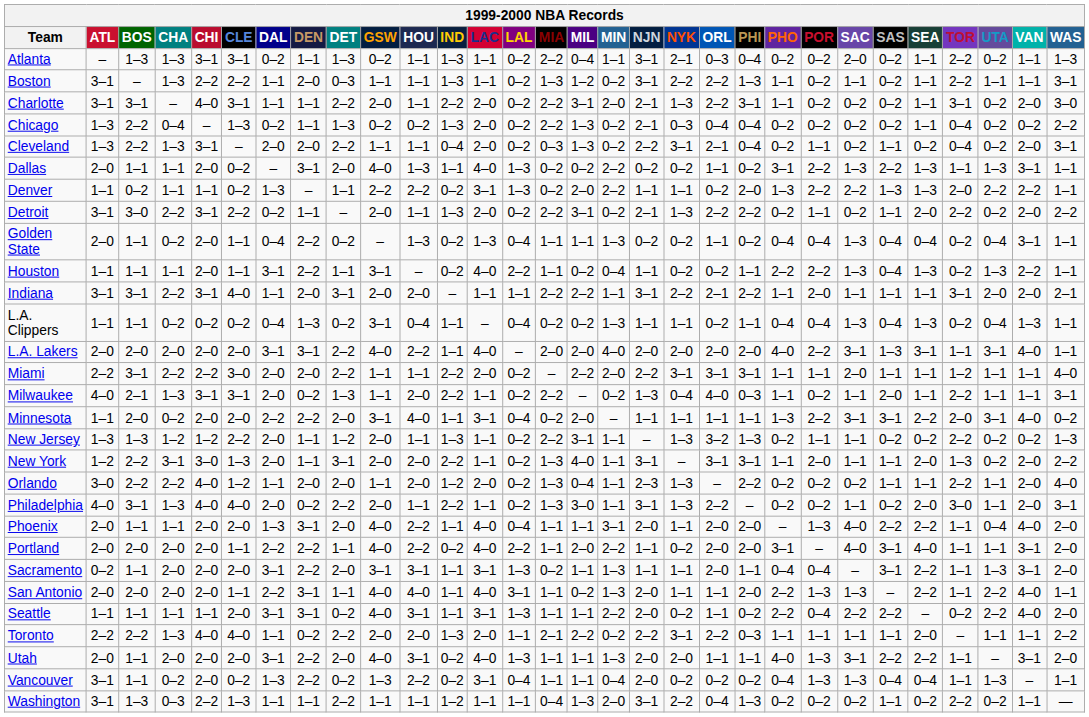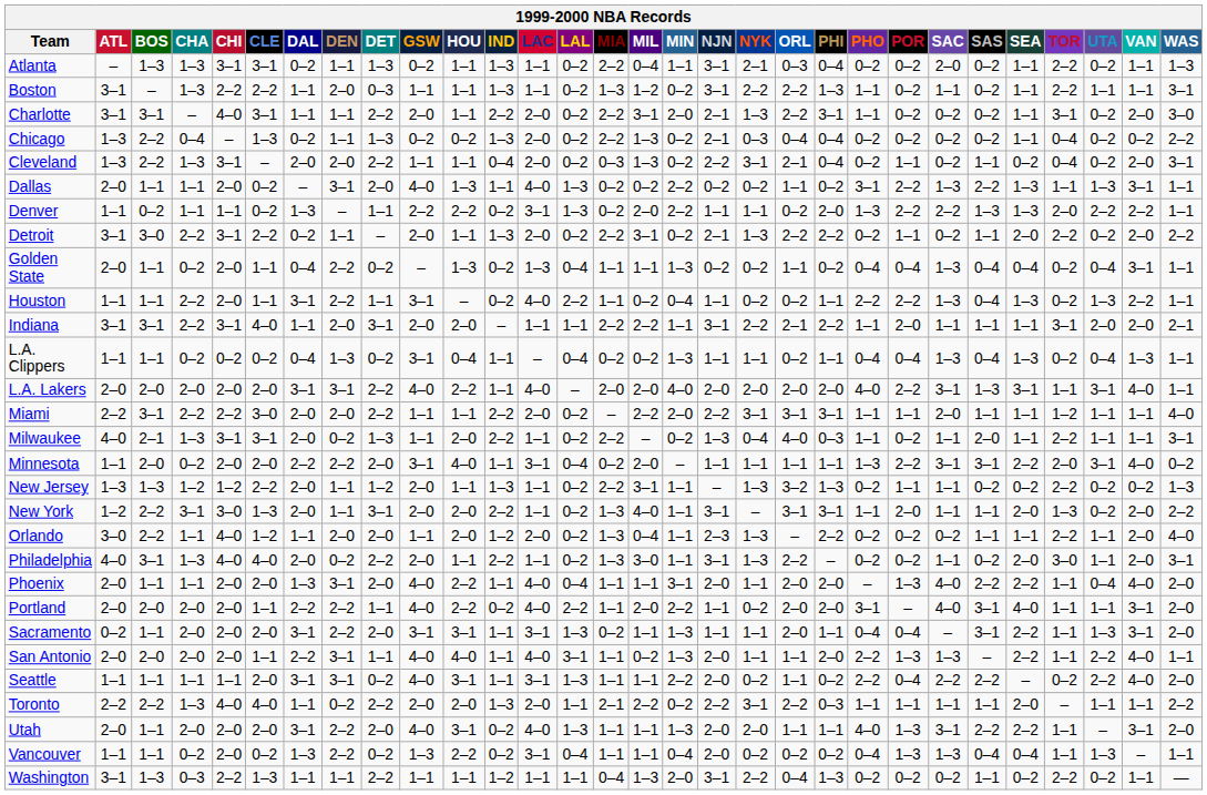 <table class="wikitable" style="font-size:90%; text-align:center;">
 <tr>
 <th colspan=30>1999-2000 NBA Records</th>
 </tr>
 <tr>
 <th width=100>Team</th>
 <th style="background:#CA102F;color:#FFFFFF;width=35">ATL</th>
 <th style="background:#006400;color:#FFFFFF;width=35">BOS</th>
 <th style="background:#008080;color:#FFFFFF;width=35">CHA</th>
 <th style="background:#BA0C2F;color:#FFFFFF;width=35">CHI</th>
 <th style="background:#000000;color:#5787DC;width=35">CLE</th>
 <th style="background:#00008B;color:#FFFFFF;width=35">DAL</th>
 <th style="background:#141A44;color:#C69966;width=35">DEN</th>
 <th style="background:#008080;color:#FFFFFF;width=35">DET</th>
 <th style="background:#031E41;color:#FEA302;width=35">GSW</th>
 <th style="background:#1D2951;color:#FFFFFF;width=35">HOU</th>
 <th style="background:#081F3F;color:#FDCC04;width=35">IND</th>
 <th style="background:#D40032;color:#1A2E8B;width=35">LAC</th>
 <th style="background:#800080;color:#FFD700;width=35">LAL</th>
 <th style="background:#000000;color:#8B0000;width=35">MIA</th>
 <th style="background:#4B0082;color:#FFFFFF;width=35">MIL</th>
 <th style="background:#236192;color:#FFFFFF;width=35">MIN</th>
 <th style="background:#031E41;color:#CED5DD;width=35">NJN</th>
 <th style="background:#003593;color:#FF4F03;width=35">NYK</th>
 <th style="background:#0056B5;color:#FFFFFF;width=35">ORL</th>
 <th style="background:#000000;color:#BB9754;width=35">PHI</th>
 <th style="background:#5F24A0;color:#FF6303;width=35">PHO</th>
 <th style="background:#000000;color:#C90F2E;width=35">POR</th>
 <th style="background:#6846A8;color:#FFFFFF;width=35">SAC</th>
 <th style="background:#000000;color:#C0C0C0;width=35">SAS</th>
 <th style="background:#173F36;color:#FFFFFF;width=35">SEA</th>
 <th style="background:#7436BF;color:#BE0F34;width=35">TOR</th>
 <th style="background:#644A9C;color:#149BC7;width=35">UTA</th>
 <th style="background:#00B2AA;color:#FFFFFF;width=35">VAN</th>
 <th style="background:#236192;color:#FFFFFF;width=35">WAS</th>
 </tr>
 <tr>
 <td style="text-align:left;"><a href='#'>Atlanta</a></td>
 <td>–</td>
 <td>1–3</td>
 <td>1–3</td>
 <td>3–1</td>
 <td>3–1</td>
 <td>0–2</td>
 <td>1–1</td>
 <td>1–3</td>
 <td>0–2</td>
 <td>1–1</td>
 <td>1–3</td>
 <td>1–1</td>
 <td>0–2</td>
 <td>2–2</td>
 <td>0–4</td>
 <td>1–1</td>
 <td>3–1</td>
 <td>2–1</td>
 <td>0–3</td>
 <td>0–4</td>
 <td>0–2</td>
 <td>0–2</td>
 <td>2–0</td>
 <td>0–2</td>
 <td>1–1</td>
 <td>2–2</td>
 <td>0–2</td>
 <td>1–1</td>
 <td>1–3</td>
 </tr>
 <tr>
 <td style="text-align:left;"><a href='#'>Boston</a></td>
 <td>3–1</td>
 <td>–</td>
 <td>1–3</td>
 <td>2–2</td>
 <td>2–2</td>
 <td>1–1</td>
 <td>2–0</td>
 <td>0–3</td>
 <td>1–1</td>
 <td>1–1</td>
 <td>1–3</td>
 <td>1–1</td>
 <td>0–2</td>
 <td>1–3</td>
 <td>1–2</td>
 <td>0–2</td>
 <td>3–1</td>
 <td>2–2</td>
 <td>2–2</td>
 <td>1–3</td>
 <td>1–1</td>
 <td>0–2</td>
 <td>1–1</td>
 <td>0–2</td>
 <td>1–1</td>
 <td>2–2</td>
 <td>1–1</td>
 <td>1–1</td>
 <td>3–1</td>
 </tr>
 <tr>
 <td style="text-align:left;"><a href='#'>Charlotte</a></td>
 <td>3–1</td>
 <td>3–1</td>
 <td>–</td>
 <td>4–0</td>
 <td>3–1</td>
 <td>1–1</td>
 <td>1–1</td>
 <td>2–2</td>
 <td>2–0</td>
 <td>1–1</td>
 <td>2–2</td>
 <td>2–0</td>
 <td>0–2</td>
 <td>2–2</td>
 <td>3–1</td>
 <td>2–0</td>
 <td>2–1</td>
 <td>1–3</td>
 <td>2–2</td>
 <td>3–1</td>
 <td>1–1</td>
 <td>0–2</td>
 <td>0–2</td>
 <td>0–2</td>
 <td>1–1</td>
 <td>3–1</td>
 <td>0–2</td>
 <td>2–0</td>
 <td>3–0</td>
 </tr>
 <tr>
 <td style="text-align:left;"><a href='#'>Chicago</a></td>
 <td>1–3</td>
 <td>2–2</td>
 <td>0–4</td>
 <td>–</td>
 <td>1–3</td>
 <td>0–2</td>
 <td>1–1</td>
 <td>1–3</td>
 <td>0–2</td>
 <td>0–2</td>
 <td>1–3</td>
 <td>2–0</td>
 <td>0–2</td>
 <td>2–2</td>
 <td>1–3</td>
 <td>0–2</td>
 <td>2–1</td>
 <td>0–3</td>
 <td>0–4</td>
 <td>0–4</td>
 <td>0–2</td>
 <td>0–2</td>
 <td>0–2</td>
 <td>0–2</td>
 <td>1–1</td>
 <td>0–4</td>
 <td>0–2</td>
 <td>0–2</td>
 <td>2–2</td>
 </tr>
 <tr>
 <td style="text-align:left;"><a href='#'>Cleveland</a></td>
 <td>1–3</td>
 <td>2–2</td>
 <td>1–3</td>
 <td>3–1</td>
 <td>–</td>
 <td>2–0</td>
 <td>2–0</td>
 <td>2–2</td>
 <td>1–1</td>
 <td>1–1</td>
 <td>0–4</td>
 <td>2–0</td>
 <td>0–2</td>
 <td>0–3</td>
 <td>1–3</td>
 <td>0–2</td>
 <td>2–2</td>
 <td>3–1</td>
 <td>2–1</td>
 <td>0–4</td>
 <td>0–2</td>
 <td>1–1</td>
 <td>0–2</td>
 <td>1–1</td>
 <td>0–2</td>
 <td>0–4</td>
 <td>0–2</td>
 <td>2–0</td>
 <td>3–1</td>
 </tr>
 <tr>
 <td style="text-align:left;"><a href='#'>Dallas</a></td>
 <td>2–0</td>
 <td>1–1</td>
 <td>1–1</td>
 <td>2–0</td>
 <td>0–2</td>
 <td>–</td>
 <td>3–1</td>
 <td>2–0</td>
 <td>4–0</td>
 <td>1–3</td>
 <td>1–1</td>
 <td>4–0</td>
 <td>1–3</td>
 <td>0–2</td>
 <td>0–2</td>
 <td>2–2</td>
 <td>0–2</td>
 <td>0–2</td>
 <td>1–1</td>
 <td>0–2</td>
 <td>3–1</td>
 <td>2–2</td>
 <td>1–3</td>
 <td>2–2</td>
 <td>1–3</td>
 <td>1–1</td>
 <td>1–3</td>
 <td>3–1</td>
 <td>1–1</td>
 </tr>
 <tr>
 <td style="text-align:left;"><a href='#'>Denver</a></td>
 <td>1–1</td>
 <td>0–2</td>
 <td>1–1</td>
 <td>1–1</td>
 <td>0–2</td>
 <td>1–3</td>
 <td>–</td>
 <td>1–1</td>
 <td>2–2</td>
 <td>2–2</td>
 <td>0–2</td>
 <td>3–1</td>
 <td>1–3</td>
 <td>0–2</td>
 <td>2–0</td>
 <td>2–2</td>
 <td>1–1</td>
 <td>1–1</td>
 <td>0–2</td>
 <td>2–0</td>
 <td>1–3</td>
 <td>2–2</td>
 <td>2–2</td>
 <td>1–3</td>
 <td>1–3</td>
 <td>2–0</td>
 <td>2–2</td>
 <td>2–2</td>
 <td>1–1</td>
 </tr>
 <tr>
 <td style="text-align:left;"><a href='#'>Detroit</a></td>
 <td>3–1</td>
 <td>3–0</td>
 <td>2–2</td>
 <td>3–1</td>
 <td>2–2</td>
 <td>0–2</td>
 <td>1–1</td>
 <td>–</td>
 <td>2–0</td>
 <td>1–1</td>
 <td>1–3</td>
 <td>2–0</td>
 <td>0–2</td>
 <td>2–2</td>
 <td>3–1</td>
 <td>0–2</td>
 <td>2–1</td>
 <td>1–3</td>
 <td>2–2</td>
 <td>2–2</td>
 <td>0–2</td>
 <td>1–1</td>
 <td>0–2</td>
 <td>1–1</td>
 <td>2–0</td>
 <td>2–2</td>
 <td>0–2</td>
 <td>2–0</td>
 <td>2–2</td>
 </tr>
 <tr>
 <td style="text-align:left;"><a href='#'>Golden State</a></td>
 <td>2–0</td>
 <td>1–1</td>
 <td>0–2</td>
 <td>2–0</td>
 <td>1–1</td>
 <td>0–4</td>
 <td>2–2</td>
 <td>0–2</td>
 <td>–</td>
 <td>1–3</td>
 <td>0–2</td>
 <td>1–3</td>
 <td>0–4</td>
 <td>1–1</td>
 <td>1–1</td>
 <td>1–3</td>
 <td>0–2</td>
 <td>0–2</td>
 <td>1–1</td>
 <td>0–2</td>
 <td>0–4</td>
 <td>0–4</td>
 <td>1–3</td>
 <td>0–4</td>
 <td>0–4</td>
 <td>0–2</td>
 <td>0–4</td>
 <td>3–1</td>
 <td>1–1</td>
 </tr>
 <tr>
 <td style="text-align:left;"><a href='#'>Houston</a></td>
 <td>1–1</td>
 <td>1–1</td>
-<td>1–1</td>
+<td>2–2</td>
 <td>2–0</td>
 <td>1–1</td>
 <td>3–1</td>
 <td>2–2</td>
 <td>1–1</td>
 <td>3–1</td>
 <td>–</td>
 <td>0–2</td>
 <td>4–0</td>
 <td>2–2</td>
 <td>1–1</td>
 <td>0–2</td>
 <td>0–4</td>
 <td>1–1</td>
 <td>0–2</td>
 <td>0–2</td>
 <td>1–1</td>
 <td>2–2</td>
 <td>2–2</td>
 <td>1–3</td>
 <td>0–4</td>
 <td>1–3</td>
 <td>0–2</td>
 <td>1–3</td>
 <td>2–2</td>
 <td>1–1</td>
 </tr>
 <tr>
 <td style="text-align:left;"><a href='#'>Indiana</a></td>
 <td>3–1</td>
 <td>3–1</td>
 <td>2–2</td>
 <td>3–1</td>
 <td>4–0</td>
 <td>1–1</td>
 <td>2–0</td>
 <td>3–1</td>
 <td>2–0</td>
 <td>2–0</td>
 <td>–</td>
 <td>1–1</td>
 <td>1–1</td>
 <td>2–2</td>
 <td>2–2</td>
 <td>1–1</td>
 <td>3–1</td>
 <td>2–2</td>
 <td>2–1</td>
 <td>2–2</td>
 <td>1–1</td>
 <td>2–0</td>
 <td>1–1</td>
 <td>1–1</td>
 <td>1–1</td>
 <td>3–1</td>
 <td>2–0</td>
 <td>2–0</td>
 <td>2–1</td>
 </tr>
 <tr>
 <td style="text-align:left;">L.A. Clippers</td>
 <td>1–1</td>
 <td>1–1</td>
 <td>0–2</td>
 <td>0–2</td>
 <td>0–2</td>
 <td>0–4</td>
 <td>1–3</td>
 <td>0–2</td>
 <td>3–1</td>
 <td>0–4</td>
 <td>1–1</td>
 <td>–</td>
 <td>0–4</td>
 <td>0–2</td>
 <td>0–2</td>
 <td>1–3</td>
 <td>1–1</td>
 <td>1–1</td>
 <td>0–2</td>
 <td>1–1</td>
 <td>0–4</td>
 <td>0–4</td>
 <td>1–3</td>
 <td>0–4</td>
 <td>1–3</td>
 <td>0–2</td>
 <td>0–4</td>
 <td>1–3</td>
 <td>1–1</td>
 </tr>
 <tr>
 <td style="text-align:left;"><a href='#'>L.A. Lakers</a></td>
 <td>2–0</td>
 <td>2–0</td>
 <td>2–0</td>
 <td>2–0</td>
 <td>2–0</td>
 <td>3–1</td>
 <td>3–1</td>
 <td>2–2</td>
 <td>4–0</td>
 <td>2–2</td>
 <td>1–1</td>
 <td>4–0</td>
 <td>–</td>
 <td>2–0</td>
 <td>2–0</td>
 <td>4–0</td>
 <td>2–0</td>
 <td>2–0</td>
 <td>2–0</td>
 <td>2–0</td>
 <td>4–0</td>
 <td>2–2</td>
 <td>3–1</td>
 <td>1–3</td>
 <td>3–1</td>
 <td>1–1</td>
 <td>3–1</td>
 <td>4–0</td>
 <td>1–1</td>
 </tr>
 <tr>
 <td style="text-align:left;"><a href='#'>Miami</a></td>
 <td>2–2</td>
 <td>3–1</td>
 <td>2–2</td>
 <td>2–2</td>
 <td>3–0</td>
 <td>2–0</td>
 <td>2–0</td>
 <td>2–2</td>
 <td>1–1</td>
 <td>1–1</td>
 <td>2–2</td>
 <td>2–0</td>
 <td>0–2</td>
 <td>–</td>
 <td>2–2</td>
 <td>2–0</td>
 <td>2–2</td>
 <td>3–1</td>
 <td>3–1</td>
 <td>3–1</td>
 <td>1–1</td>
 <td>1–1</td>
 <td>2–0</td>
 <td>1–1</td>
 <td>1–1</td>
 <td>1–2</td>
 <td>1–1</td>
 <td>1–1</td>
 <td>4–0</td>
 </tr>
 <tr>
 <td style="text-align:left;"><a href='#'>Milwaukee</a></td>
 <td>4–0</td>
 <td>2–1</td>
 <td>1–3</td>
 <td>3–1</td>
 <td>3–1</td>
 <td>2–0</td>
 <td>0–2</td>
 <td>1–3</td>
 <td>1–1</td>
 <td>2–0</td>
 <td>2–2</td>
 <td>1–1</td>
 <td>0–2</td>
 <td>2–2</td>
 <td>–</td>
 <td>0–2</td>
 <td>1–3</td>
 <td>0–4</td>
 <td>4–0</td>
 <td>0–3</td>
 <td>1–1</td>
 <td>0–2</td>
 <td>1–1</td>
 <td>2–0</td>
 <td>1–1</td>
 <td>2–2</td>
 <td>1–1</td>
 <td>1–1</td>
 <td>3–1</td>
 </tr>
 <tr>
 <td style="text-align:left;"><a href='#'>Minnesota</a></td>
 <td>1–1</td>
 <td>2–0</td>
 <td>0–2</td>
 <td>2–0</td>
 <td>2–0</td>
 <td>2–2</td>
 <td>2–2</td>
 <td>2–0</td>
 <td>3–1</td>
 <td>4–0</td>
 <td>1–1</td>
 <td>3–1</td>
 <td>0–4</td>
 <td>0–2</td>
 <td>2–0</td>
 <td>–</td>
 <td>1–1</td>
 <td>1–1</td>
 <td>1–1</td>
 <td>1–1</td>
 <td>1–3</td>
 <td>2–2</td>
 <td>3–1</td>
 <td>3–1</td>
 <td>2–2</td>
 <td>2–0</td>
 <td>3–1</td>
 <td>4–0</td>
 <td>0–2</td>
 </tr>
 <tr>
 <td style="text-align:left;"><a href='#'>New Jersey</a></td>
 <td>1–3</td>
 <td>1–3</td>
 <td>1–2</td>
 <td>1–2</td>
 <td>2–2</td>
 <td>2–0</td>
 <td>1–1</td>
 <td>1–2</td>
 <td>2–0</td>
 <td>1–1</td>
 <td>1–3</td>
 <td>1–1</td>
 <td>0–2</td>
 <td>2–2</td>
 <td>3–1</td>
 <td>1–1</td>
 <td>–</td>
 <td>1–3</td>
 <td>3–2</td>
 <td>1–3</td>
 <td>0–2</td>
 <td>1–1</td>
 <td>1–1</td>
 <td>0–2</td>
 <td>0–2</td>
 <td>2–2</td>
 <td>0–2</td>
 <td>0–2</td>
 <td>1–3</td>
 </tr>
 <tr>
 <td style="text-align:left;"><a href='#'>New York</a></td>
 <td>1–2</td>
 <td>2–2</td>
 <td>3–1</td>
 <td>3–0</td>
 <td>1–3</td>
 <td>2–0</td>
 <td>1–1</td>
 <td>3–1</td>
 <td>2–0</td>
 <td>2–0</td>
 <td>2–2</td>
 <td>1–1</td>
 <td>0–2</td>
 <td>1–3</td>
 <td>4–0</td>
 <td>1–1</td>
 <td>3–1</td>
 <td>–</td>
 <td>3–1</td>
 <td>3–1</td>
 <td>1–1</td>
 <td>2–0</td>
 <td>1–1</td>
 <td>1–1</td>
 <td>2–0</td>
 <td>1–3</td>
 <td>0–2</td>
 <td>2–0</td>
 <td>2–2</td>
 </tr>
 <tr>
 <td style="text-align:left;"><a href='#'>Orlando</a></td>
 <td>3–0</td>
 <td>2–2</td>
-<td>2–2</td>
+<td>1–1</td>
 <td>4–0</td>
 <td>1–2</td>
 <td>1–1</td>
 <td>2–0</td>
 <td>2–0</td>
 <td>1–1</td>
 <td>2–0</td>
 <td>1–2</td>
 <td>2–0</td>
 <td>0–2</td>
 <td>1–3</td>
 <td>0–4</td>
 <td>1–1</td>
 <td>2–3</td>
 <td>1–3</td>
 <td>–</td>
 <td>2–2</td>
 <td>0–2</td>
 <td>0–2</td>
 <td>0–2</td>
 <td>1–1</td>
 <td>1–1</td>
 <td>2–2</td>
 <td>1–1</td>
 <td>2–0</td>
 <td>4–0</td>
 </tr>
 <tr>
 <td style="text-align:left;"><a href='#'>Philadelphia</a></td>
 <td>4–0</td>
 <td>3–1</td>
 <td>1–3</td>
 <td>4–0</td>
 <td>4–0</td>
 <td>2–0</td>
 <td>0–2</td>
 <td>2–2</td>
 <td>2–0</td>
 <td>1–1</td>
 <td>2–2</td>
 <td>1–1</td>
 <td>0–2</td>
 <td>1–3</td>
 <td>3–0</td>
 <td>1–1</td>
 <td>3–1</td>
 <td>1–3</td>
 <td>2–2</td>
 <td>–</td>
 <td>0–2</td>
 <td>0–2</td>
 <td>1–1</td>
 <td>0–2</td>
 <td>2–0</td>
 <td>3–0</td>
 <td>1–1</td>
 <td>2–0</td>
 <td>3–1</td>
 </tr>
 <tr>
 <td style="text-align:left;"><a href='#'>Phoenix</a></td>
 <td>2–0</td>
 <td>1–1</td>
 <td>1–1</td>
 <td>2–0</td>
 <td>2–0</td>
 <td>1–3</td>
 <td>3–1</td>
 <td>2–0</td>
 <td>4–0</td>
 <td>2–2</td>
 <td>1–1</td>
 <td>4–0</td>
 <td>0–4</td>
 <td>1–1</td>
 <td>1–1</td>
 <td>3–1</td>
 <td>2–0</td>
 <td>1–1</td>
 <td>2–0</td>
 <td>2–0</td>
 <td>–</td>
 <td>1–3</td>
 <td>4–0</td>
 <td>2–2</td>
 <td>2–2</td>
 <td>1–1</td>
 <td>0–4</td>
 <td>4–0</td>
 <td>2–0</td>
 </tr>
 <tr>
 <td style="text-align:left;"><a href='#'>Portland</a></td>
 <td>2–0</td>
 <td>2–0</td>
 <td>2–0</td>
 <td>2–0</td>
 <td>1–1</td>
 <td>2–2</td>
 <td>2–2</td>
 <td>1–1</td>
 <td>4–0</td>
 <td>2–2</td>
 <td>0–2</td>
 <td>4–0</td>
 <td>2–2</td>
 <td>1–1</td>
 <td>2–0</td>
 <td>2–2</td>
 <td>1–1</td>
 <td>0–2</td>
 <td>2–0</td>
 <td>2–0</td>
 <td>3–1</td>
 <td>–</td>
 <td>4–0</td>
 <td>3–1</td>
 <td>4–0</td>
 <td>1–1</td>
 <td>1–1</td>
 <td>3–1</td>
 <td>2–0</td>
 </tr>
 <tr>
 <td style="text-align:left;"><a href='#'>Sacramento</a></td>
 <td>0–2</td>
 <td>1–1</td>
 <td>2–0</td>
 <td>2–0</td>
 <td>2–0</td>
 <td>3–1</td>
 <td>2–2</td>
 <td>2–0</td>
 <td>3–1</td>
 <td>3–1</td>
 <td>1–1</td>
 <td>3–1</td>
 <td>1–3</td>
 <td>0–2</td>
 <td>1–1</td>
 <td>1–3</td>
 <td>1–1</td>
 <td>1–1</td>
 <td>2–0</td>
 <td>1–1</td>
 <td>0–4</td>
 <td>0–4</td>
 <td>–</td>
 <td>3–1</td>
 <td>2–2</td>
 <td>1–1</td>
 <td>1–3</td>
 <td>3–1</td>
 <td>2–0</td>
 </tr>
 <tr>
 <td style="text-align:left;"><a href='#'>San Antonio</a></td>
 <td>2–0</td>
 <td>2–0</td>
 <td>2–0</td>
 <td>2–0</td>
 <td>1–1</td>
 <td>2–2</td>
 <td>3–1</td>
 <td>1–1</td>
 <td>4–0</td>
 <td>4–0</td>
 <td>1–1</td>
 <td>4–0</td>
 <td>3–1</td>
 <td>1–1</td>
 <td>0–2</td>
 <td>1–3</td>
 <td>2–0</td>
 <td>1–1</td>
 <td>1–1</td>
 <td>2–0</td>
 <td>2–2</td>
 <td>1–3</td>
 <td>1–3</td>
 <td>–</td>
 <td>2–2</td>
 <td>1–1</td>
 <td>2–2</td>
 <td>4–0</td>
 <td>1–1</td>
 </tr>
 <tr>
 <td style="text-align:left;"><a href='#'>Seattle</a></td>
 <td>1–1</td>
 <td>1–1</td>
 <td>1–1</td>
 <td>1–1</td>
 <td>2–0</td>
 <td>3–1</td>
 <td>3–1</td>
 <td>0–2</td>
 <td>4–0</td>
 <td>3–1</td>
 <td>1–1</td>
 <td>3–1</td>
 <td>1–3</td>
 <td>1–1</td>
 <td>1–1</td>
 <td>2–2</td>
 <td>2–0</td>
 <td>0–2</td>
 <td>1–1</td>
 <td>0–2</td>
 <td>2–2</td>
 <td>0–4</td>
 <td>2–2</td>
 <td>2–2</td>
 <td>–</td>
 <td>0–2</td>
 <td>2–2</td>
 <td>4–0</td>
 <td>2–0</td>
 </tr>
 <tr>
 <td style="text-align:left;"><a href='#'>Toronto</a></td>
 <td>2–2</td>
 <td>2–2</td>
 <td>1–3</td>
 <td>4–0</td>
 <td>4–0</td>
 <td>1–1</td>
 <td>0–2</td>
 <td>2–2</td>
 <td>2–0</td>
 <td>2–0</td>
 <td>1–3</td>
 <td>2–0</td>
 <td>1–1</td>
 <td>2–1</td>
 <td>2–2</td>
 <td>0–2</td>
 <td>2–2</td>
 <td>3–1</td>
 <td>2–2</td>
 <td>0–3</td>
 <td>1–1</td>
 <td>1–1</td>
 <td>1–1</td>
 <td>1–1</td>
 <td>2–0</td>
 <td>–</td>
 <td>1–1</td>
 <td>1–1</td>
 <td>2–2</td>
 </tr>
 <tr>
 <td style="text-align:left;"><a href='#'>Utah</a></td>
 <td>2–0</td>
 <td>1–1</td>
 <td>2–0</td>
 <td>2–0</td>
 <td>2–0</td>
 <td>3–1</td>
 <td>2–2</td>
 <td>2–0</td>
 <td>4–0</td>
 <td>3–1</td>
 <td>0–2</td>
 <td>4–0</td>
 <td>1–3</td>
 <td>1–1</td>
 <td>1–1</td>
 <td>1–3</td>
 <td>2–0</td>
 <td>2–0</td>
 <td>1–1</td>
 <td>1–1</td>
 <td>4–0</td>
 <td>1–3</td>
 <td>3–1</td>
 <td>2–2</td>
 <td>2–2</td>
 <td>1–1</td>
 <td>–</td>
 <td>3–1</td>
 <td>2–0</td>
 </tr>
 <tr>
 <td style="text-align:left;"><a href='#'>Vancouver</a></td>
-<td>3–1</td>
+<td>1–1</td>
 <td>1–1</td>
 <td>0–2</td>
 <td>2–0</td>
 <td>0–2</td>
 <td>1–3</td>
 <td>2–2</td>
 <td>0–2</td>
 <td>1–3</td>
 <td>2–2</td>
 <td>0–2</td>
 <td>3–1</td>
 <td>0–4</td>
 <td>1–1</td>
 <td>1–1</td>
 <td>0–4</td>
 <td>2–0</td>
 <td>0–2</td>
 <td>0–2</td>
 <td>0–2</td>
 <td>0–4</td>
 <td>1–3</td>
 <td>1–3</td>
 <td>0–4</td>
 <td>0–4</td>
 <td>1–1</td>
 <td>1–3</td>
 <td>–</td>
 <td>1–1</td>
 </tr>
 <tr>
 <td style="text-align:left;"><a href='#'>Washington</a></td>
 <td>3–1</td>
 <td>1–3</td>
 <td>0–3</td>
 <td>2–2</td>
 <td>1–3</td>
 <td>1–1</td>
 <td>1–1</td>
 <td>2–2</td>
 <td>1–1</td>
 <td>1–1</td>
 <td>1–2</td>
 <td>1–1</td>
 <td>1–1</td>
 <td>0–4</td>
 <td>1–3</td>
 <td>2–0</td>
 <td>3–1</td>
 <td>2–2</td>
 <td>0–4</td>
 <td>1–3</td>
 <td>0–2</td>
 <td>0–2</td>
 <td>0–2</td>
 <td>1–1</td>
 <td>0–2</td>
 <td>2–2</td>
 <td>0–2</td>
 <td>1–1</td>
 <td>—</td>
 </tr>
 </table>
